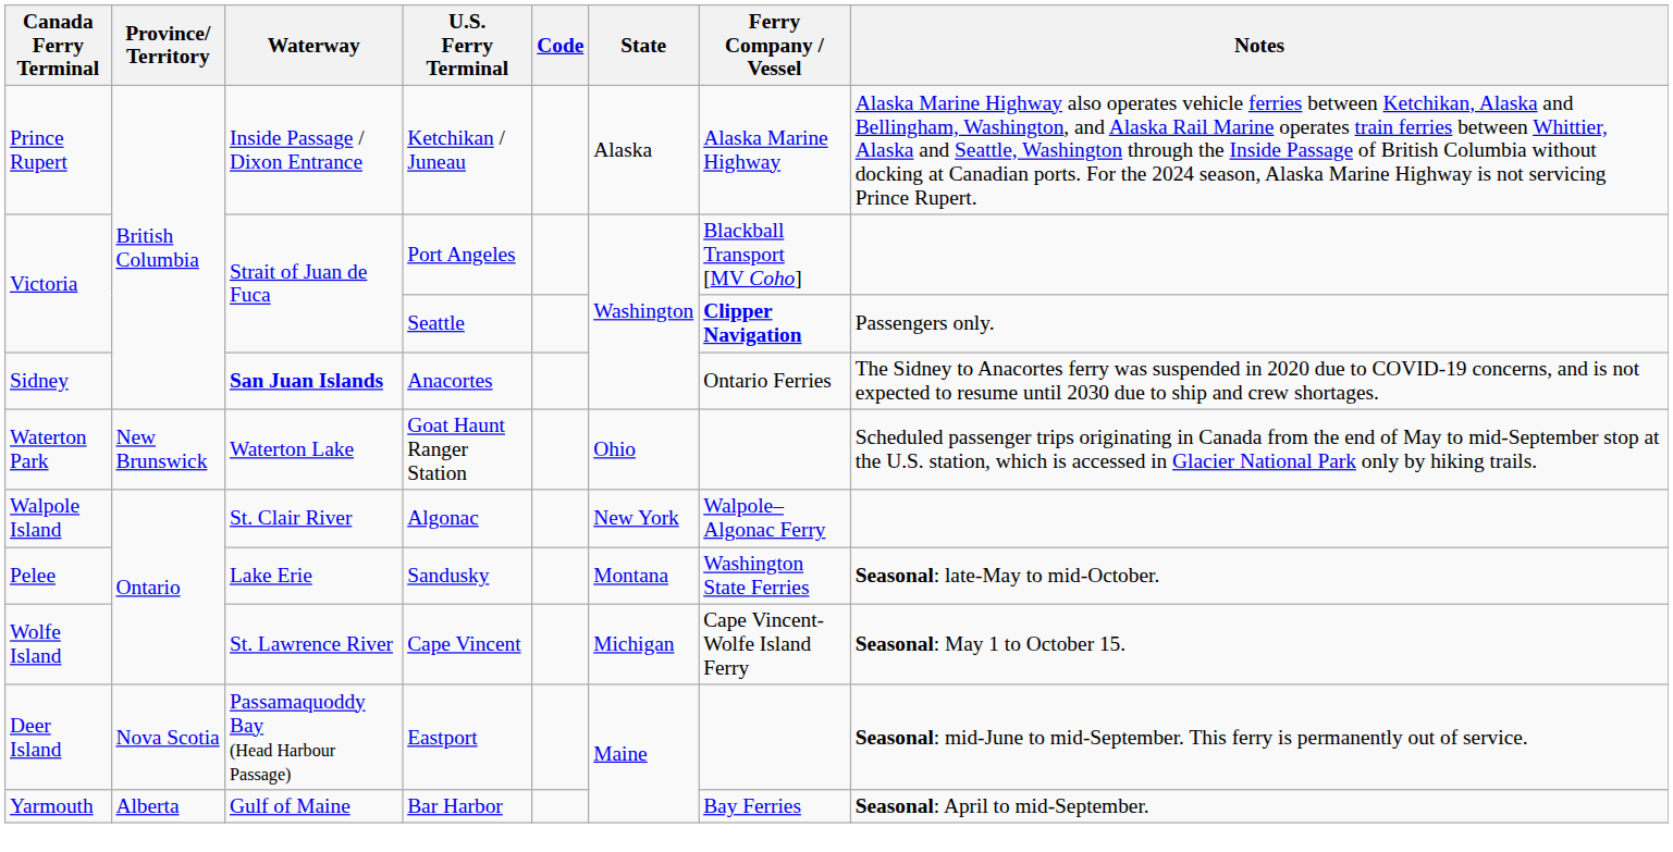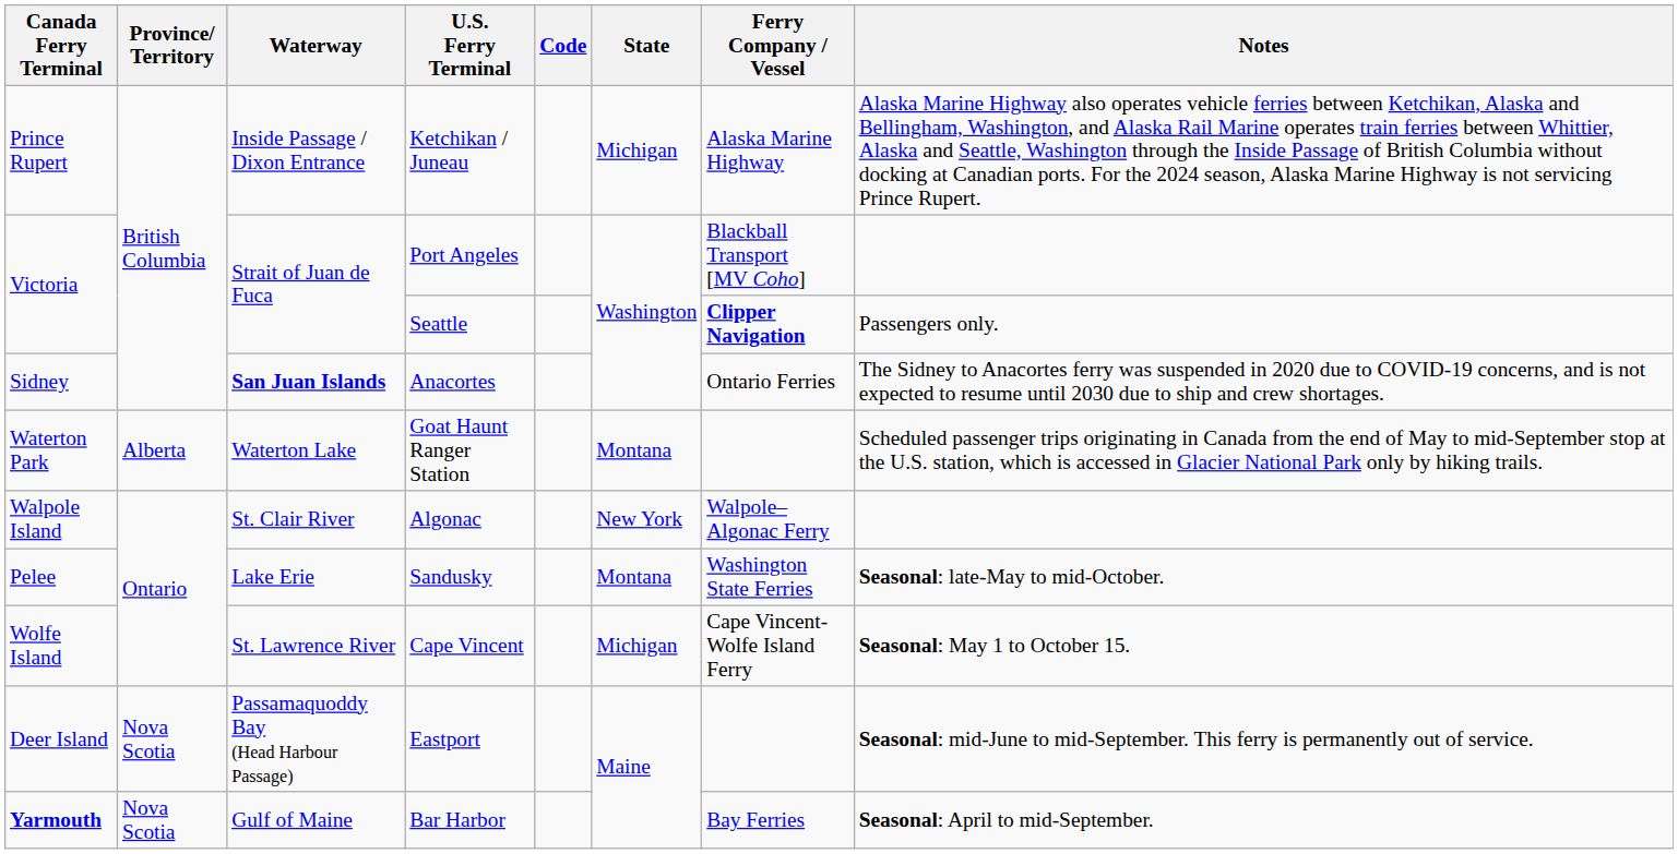 <table class="wikitable" style="width:100%;">
 <tr>
 <th>Canada<br>Ferry Terminal</th>
 <th>Province/<br>Territory</th>
 <th>Waterway</th>
 <th>U.S.<br>Ferry Terminal</th>
 <th><a href='#'>Code</a></th>
 <th>State</th>
 <th>Ferry Company / Vessel</th>
 <th>Notes</th>
 </tr>
 <tr>
 <td><a href='#'>Prince Rupert</a></td>
 <td rowspan="4"><a href='#'>British Columbia</a></td>
 <td><a href='#'>Inside Passage</a> / <a href='#'>Dixon Entrance</a></td>
 <td><a href='#'>Ketchikan</a> / <a href='#'>Juneau</a></td>
 <td><br></td>
-<td>Alaska</td>
+<td><a href='#'>Michigan</a></td>
 <td><a href='#'>Alaska Marine Highway</a></td>
 <td><a href='#'>Alaska Marine Highway</a> also operates vehicle <a href='#'>ferries</a> between <a href='#'>Ketchikan, Alaska</a> and <a href='#'>Bellingham, Washington</a>, and <a href='#'>Alaska Rail Marine</a> operates <a href='#'>train ferries</a> between <a href='#'>Whittier, Alaska</a> and <a href='#'>Seattle, Washington</a> through the <a href='#'>Inside Passage</a> of British Columbia without docking at Canadian ports. For the 2024 season, Alaska Marine Highway is not servicing Prince Rupert.</td>
 </tr>
 <tr>
 <td rowspan="2"><a href='#'>Victoria</a></td>
 <td rowspan="2"><a href='#'>Strait of Juan de Fuca</a></td>
 <td><a href='#'>Port Angeles</a></td>
 <td></td>
 <td rowspan="3"><a href='#'>Washington</a></td>
 <td><a href='#'>Blackball Transport</a> <br>[<a href='#'>MV <em>Coho</em></a>]</td>
 <td></td>
 </tr>
 <tr>
 <td><a href='#'>Seattle</a></td>
 <td></td>
 <td><strong><a href='#'>Clipper Navigation</a></strong></td>
 <td>Passengers only.</td>
 </tr>
 <tr>
 <td><a href='#'>Sidney</a></td>
 <td><strong><a href='#'>San Juan Islands</a></strong></td>
 <td><a href='#'>Anacortes</a></td>
 <td></td>
 <td>Ontario Ferries</td>
 <td>The Sidney to Anacortes ferry was suspended in 2020 due to COVID-19 concerns, and is not expected to resume until 2030 due to ship and crew shortages.</td>
 </tr>
 <tr>
 <td><a href='#'>Waterton Park</a></td>
-<td><a href='#'>New Brunswick</a></td>
+<td><a href='#'>Alberta</a></td>
 <td><a href='#'>Waterton Lake</a></td>
 <td><a href='#'>Goat Haunt</a> Ranger Station</td>
 <td></td>
-<td><a href='#'>Ohio</a></td>
+<td><a href='#'>Montana</a></td>
 <td></td>
 <td>Scheduled passenger trips originating in Canada from the end of May to mid-September stop at the U.S. station, which is accessed in <a href='#'>Glacier National Park</a> only by hiking trails.</td>
 </tr>
 <tr>
 <td><a href='#'>Walpole Island</a></td>
 <td rowspan="3"><a href='#'>Ontario</a></td>
 <td><a href='#'>St. Clair River</a></td>
 <td><a href='#'>Algonac</a></td>
 <td></td>
 <td><a href='#'>New York</a></td>
 <td><a href='#'>Walpole–Algonac Ferry</a></td>
 <td></td>
 </tr>
 <tr>
 <td><a href='#'>Pelee</a></td>
 <td><a href='#'>Lake Erie</a></td>
 <td><a href='#'>Sandusky</a></td>
 <td></td>
 <td><a href='#'>Montana</a></td>
 <td><a href='#'>Washington State Ferries</a></td>
 <td><strong>Seasonal</strong>: late-May to mid-October.</td>
 </tr>
 <tr>
 <td><a href='#'>Wolfe Island</a></td>
 <td><a href='#'>St. Lawrence River</a></td>
 <td><a href='#'>Cape Vincent</a></td>
 <td></td>
 <td><a href='#'>Michigan</a></td>
 <td>Cape Vincent-Wolfe Island Ferry</td>
 <td><strong>Seasonal</strong>: May 1 to October 15.</td>
 </tr>
 <tr>
 <td><a href='#'>Deer Island</a></td>
 <td><a href='#'>Nova Scotia</a></td>
 <td><a href='#'>Passamaquoddy Bay</a><br><small>(Head Harbour Passage)</small></td>
 <td><a href='#'>Eastport</a></td>
 <td></td>
 <td rowspan="2"><a href='#'>Maine</a></td>
 <td></td>
 <td><strong>Seasonal</strong>: mid-June to mid-September. This ferry is permanently out of service.</td>
 </tr>
 <tr>
-<td><a href='#'>Yarmouth</a></td>
-<td><a href='#'>Alberta</a></td>
+<td><strong><a href='#'>Yarmouth</a></strong></td>
+<td><a href='#'>Nova Scotia</a></td>
 <td><a href='#'>Gulf of Maine</a></td>
 <td><a href='#'>Bar Harbor</a></td>
 <td></td>
 <td><a href='#'>Bay Ferries</a></td>
 <td><strong>Seasonal</strong>: April to mid-September.</td>
 </tr>
 </table>
